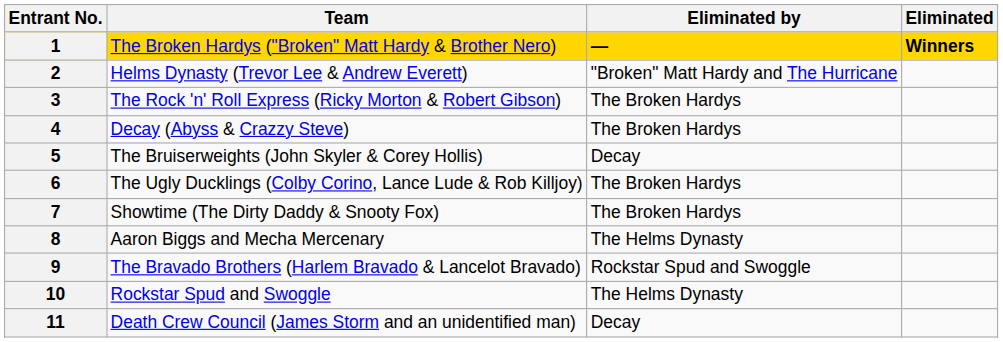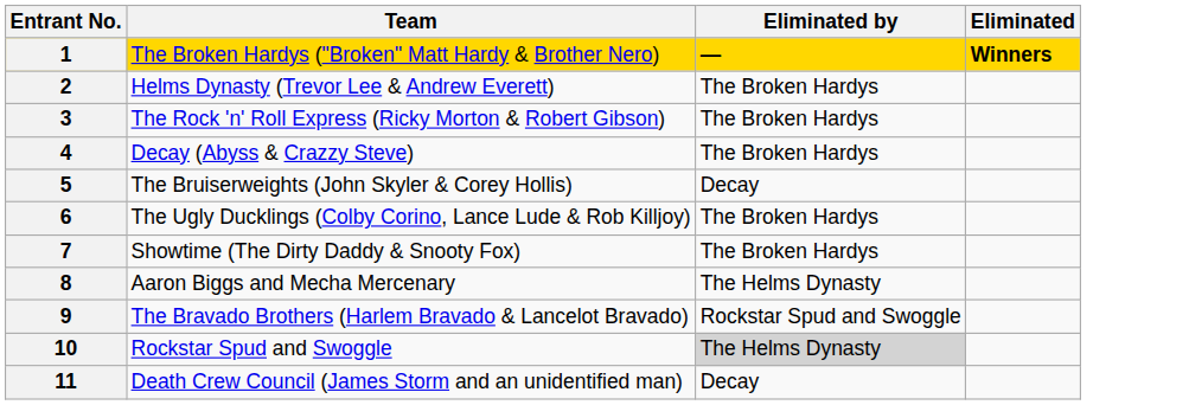 <table class="wikitable sortable">
 <tr>
 <th>Entrant No.</th>
 <th>Team</th>
 <th>Eliminated by</th>
 <th>Eliminated</th>
 </tr>
 <tr style="background: gold">
 <th>1</th>
 <td><a href='#'>The Broken Hardys</a> (<a href='#'>"Broken" Matt Hardy</a> & <a href='#'>Brother Nero</a>)</td>
 <td><strong>—</strong></td>
 <td><strong>Winners</strong></td>
 </tr>
 <tr>
 <th>2</th>
 <td><a href='#'>Helms Dynasty</a> (<a href='#'>Trevor Lee</a> & <a href='#'>Andrew Everett</a>)</td>
-<td>"Broken" Matt Hardy and <a href='#'>The Hurricane</a></td>
+<td>The Broken Hardys</td>
 <td></td>
 </tr>
 <tr>
 <th>3</th>
 <td><a href='#'>The Rock 'n' Roll Express</a> (<a href='#'>Ricky Morton</a> & <a href='#'>Robert Gibson</a>)</td>
 <td>The Broken Hardys</td>
 <td></td>
 </tr>
 <tr>
 <th>4</th>
 <td><a href='#'>Decay</a> (<a href='#'>Abyss</a> & <a href='#'>Crazzy Steve</a>)</td>
 <td>The Broken Hardys</td>
 <td></td>
 </tr>
 <tr>
 <th>5</th>
 <td>The Bruiserweights (John Skyler & Corey Hollis)</td>
 <td>Decay</td>
 <td></td>
 </tr>
 <tr>
 <th>6</th>
 <td>The Ugly Ducklings (<a href='#'>Colby Corino</a>, Lance Lude & Rob Killjoy)</td>
 <td>The Broken Hardys</td>
 <td></td>
 </tr>
 <tr>
 <th>7</th>
 <td>Showtime (The Dirty Daddy & Snooty Fox)</td>
 <td>The Broken Hardys</td>
 <td></td>
 </tr>
 <tr>
 <th>8</th>
 <td>Aaron Biggs and Mecha Mercenary</td>
 <td>The Helms Dynasty</td>
 <td></td>
 </tr>
 <tr>
 <th>9</th>
 <td><a href='#'>The Bravado Brothers</a> (<a href='#'>Harlem Bravado</a> & Lancelot Bravado)</td>
 <td>Rockstar Spud and Swoggle</td>
 <td></td>
 </tr>
 <tr>
 <th>10</th>
 <td><a href='#'>Rockstar Spud</a> and <a href='#'>Swoggle</a></td>
-<td>The Helms Dynasty</td>
+<td style="background: lightgrey;">The Helms Dynasty</td>
 <td></td>
 </tr>
 <tr>
 <th>11</th>
 <td><a href='#'>Death Crew Council</a> (<a href='#'>James Storm</a> and an unidentified man)</td>
 <td>Decay</td>
 <td></td>
 </tr>
 </table>
